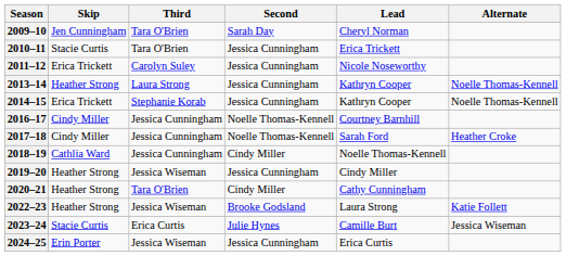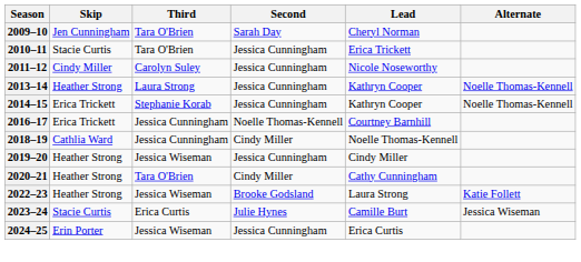 <table class="wikitable">
 <tr>
 <th scope="col">Season</th>
 <th scope="col">Skip</th>
 <th scope="col">Third</th>
 <th scope="col">Second</th>
 <th scope="col">Lead</th>
 <th scope="col">Alternate</th>
 </tr>
 <tr>
 <th scope="row">2009–10</th>
 <td><a href='#'>Jen Cunningham</a></td>
 <td><a href='#'>Tara O'Brien</a></td>
 <td><a href='#'>Sarah Day</a></td>
 <td><a href='#'>Cheryl Norman</a></td>
 <td></td>
 </tr>
 <tr>
 <th scope="row">2010–11</th>
 <td>Stacie Curtis</td>
 <td>Tara O'Brien</td>
 <td>Jessica Cunningham</td>
 <td><a href='#'>Erica Trickett</a></td>
 <td></td>
 </tr>
 <tr>
 <th scope="row">2011–12</th>
-<td>Erica Trickett</td>
+<td><a href='#'>Cindy Miller</a></td>
 <td><a href='#'>Carolyn Suley</a></td>
 <td>Jessica Cunningham</td>
 <td><a href='#'>Nicole Noseworthy</a></td>
 <td></td>
 </tr>
 <tr>
 <th scope="row">2013–14</th>
 <td><a href='#'>Heather Strong</a></td>
 <td><a href='#'>Laura Strong</a></td>
 <td>Jessica Cunningham</td>
 <td><a href='#'>Kathryn Cooper</a></td>
 <td><a href='#'>Noelle Thomas-Kennell</a></td>
 </tr>
 <tr>
 <th scope="row">2014–15</th>
 <td>Erica Trickett</td>
 <td><a href='#'>Stephanie Korab</a></td>
 <td>Jessica Cunningham</td>
 <td>Kathryn Cooper</td>
 <td>Noelle Thomas-Kennell</td>
 </tr>
 <tr>
 <th scope="row">2016–17</th>
-<td><a href='#'>Cindy Miller</a></td>
+<td>Erica Trickett</td>
 <td>Jessica Cunningham</td>
 <td>Noelle Thomas-Kennell</td>
 <td><a href='#'>Courtney Barnhill</a></td>
 <td></td>
-</tr>
-<tr>
-<th scope="row">2017–18</th>
-<td>Cindy Miller</td>
-<td>Jessica Cunningham</td>
-<td>Noelle Thomas-Kennell</td>
-<td><a href='#'>Sarah Ford</a></td>
-<td><a href='#'>Heather Croke</a></td>
 </tr>
 <tr>
 <th scope="row">2018–19</th>
 <td><a href='#'>Cathlia Ward</a></td>
 <td>Jessica Cunningham</td>
 <td>Cindy Miller</td>
 <td>Noelle Thomas-Kennell</td>
 <td></td>
 </tr>
 <tr>
 <th scope="row">2019–20</th>
 <td>Heather Strong</td>
 <td>Jessica Wiseman</td>
 <td>Jessica Cunningham</td>
 <td>Cindy Miller</td>
 <td></td>
 </tr>
 <tr>
 <th scope="row">2020–21</th>
 <td>Heather Strong</td>
 <td><a href='#'>Tara O'Brien</a></td>
 <td>Cindy Miller</td>
 <td><a href='#'>Cathy Cunningham</a></td>
 <td></td>
 </tr>
 <tr>
 <th scope="row">2022–23</th>
 <td>Heather Strong</td>
 <td>Jessica Wiseman</td>
 <td><a href='#'>Brooke Godsland</a></td>
 <td>Laura Strong</td>
 <td><a href='#'>Katie Follett</a></td>
 </tr>
 <tr>
 <th scope="row">2023–24</th>
 <td><a href='#'>Stacie Curtis</a></td>
 <td>Erica Curtis</td>
 <td><a href='#'>Julie Hynes</a></td>
 <td><a href='#'>Camille Burt</a></td>
 <td>Jessica Wiseman</td>
 </tr>
 <tr>
 <th scope="row">2024–25</th>
 <td><a href='#'>Erin Porter</a></td>
 <td>Jessica Wiseman</td>
 <td>Jessica Cunningham</td>
 <td>Erica Curtis</td>
 <td></td>
 </tr>
 </table>
